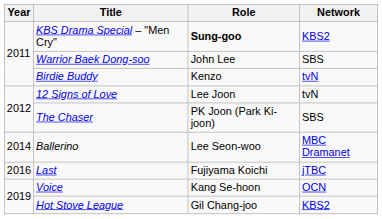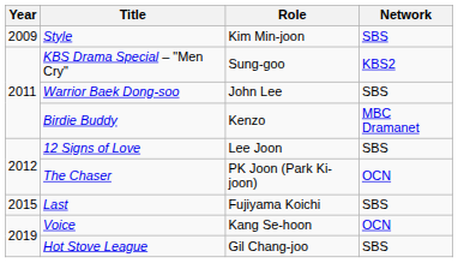 <table class="wikitable" style="width:550px">
 <tr>
 <th width=10>Year</th>
 <th>Title</th>
 <th>Role</th>
 <th>Network</th>
 </tr>
 <tr>
+<td>2009</td>
+<td><em><a href='#'>Style</a></em></td>
+<td>Kim Min-joon</td>
+<td><a href='#'>SBS</a></td>
+</tr>
+<tr>
 <td rowspan=3>2011</td>
 <td><em><a href='#'>KBS Drama Special</a></em> – "Men Cry"</td>
-<td><strong>Sung-goo</strong></td>
+<td>Sung-goo</td>
 <td><a href='#'>KBS2</a></td>
 </tr>
 <tr>
 <td><em><a href='#'>Warrior Baek Dong-soo</a></em></td>
 <td>John Lee</td>
 <td>SBS</td>
 </tr>
 <tr>
 <td><em><a href='#'>Birdie Buddy</a></em></td>
 <td>Kenzo</td>
-<td><a href='#'>tvN</a></td>
+<td><a href='#'>MBC Dramanet</a></td>
 </tr>
 <tr>
 <td rowspan=2>2012</td>
 <td><em><a href='#'>12 Signs of Love</a></em></td>
 <td>Lee Joon</td>
-<td>tvN</td>
+<td>SBS</td>
 </tr>
 <tr>
 <td><em><a href='#'>The Chaser</a></em></td>
 <td>PK Joon (Park Ki-joon)</td>
-<td>SBS</td>
+<td><a href='#'>OCN</a></td>
 </tr>
 <tr>
-<td>2014</td>
-<td><em>Ballerino</em></td>
-<td>Lee Seon-woo</td>
-<td><a href='#'>MBC Dramanet</a></td>
-</tr>
-<tr>
-<td>2016</td>
+<td>2015</td>
 <td><em><a href='#'>Last</a></em></td>
 <td>Fujiyama Koichi</td>
-<td><a href='#'>jTBC</a></td>
+<td>SBS</td>
 </tr>
 <tr>
 <td rowspan=2>2019</td>
 <td><em><a href='#'>Voice</a></em></td>
 <td>Kang Se-hoon</td>
 <td><a href='#'>OCN</a></td>
 </tr>
 <tr>
 <td><em><a href='#'>Hot Stove League</a></em></td>
 <td>Gil Chang-joo</td>
-<td><a href='#'>KBS2</a></td>
+<td>SBS</td>
 </tr>
 </table>
